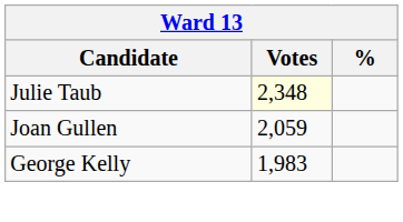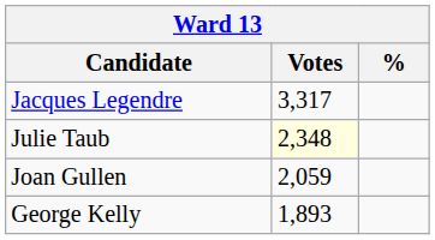 <table class="wikitable">
 <tr>
 <th colspan="3"><a href='#'>Ward 13</a></th>
 </tr>
 <tr>
 <th style="width: 170px">Candidate</th>
 <th style="width: 50px">Votes</th>
 <th style="width: 40px">%</th>
+</tr>
+<tr>
+<td><a href='#'>Jacques Legendre</a></td>
+<td>3,317</td>
+<td></td>
 </tr>
 <tr>
 <td>Julie Taub</td>
 <td style="background: lightyellow;">2,348</td>
 <td></td>
 </tr>
 <tr>
 <td>Joan Gullen</td>
 <td>2,059</td>
 <td></td>
 </tr>
 <tr>
 <td>George Kelly</td>
-<td>1,983</td>
+<td>1,893</td>
 <td></td>
 </tr>
 </table>
